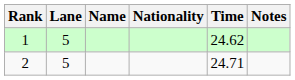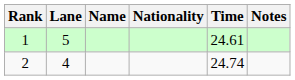 <table class="wikitable sortable" style="text-align:center">
 <tr>
 <th>Rank</th>
 <th>Lane</th>
 <th>Name</th>
 <th>Nationality</th>
 <th>Time</th>
 <th>Notes</th>
 </tr>
 <tr bgcolor=ccffcc>
 <td>1</td>
 <td>5</td>
 <td align=left></td>
 <td align=left></td>
-<td>24.62</td>
+<td>24.61</td>
 <td><strong></strong></td>
 </tr>
 <tr>
 <td>2</td>
-<td>5</td>
+<td>4</td>
 <td align=left></td>
 <td align=left></td>
-<td>24.71</td>
+<td>24.74</td>
 <td></td>
 </tr>
 </table>
